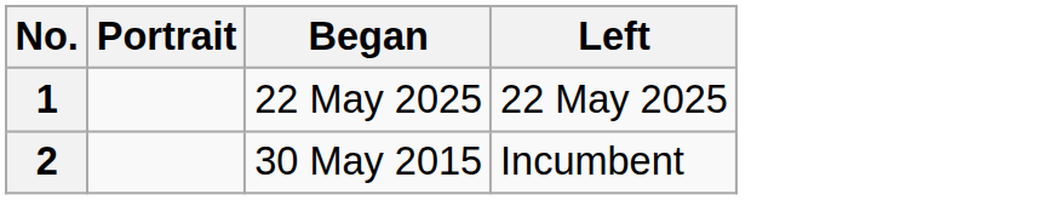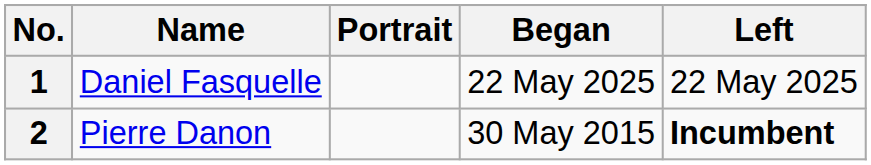 <table class="wikitable">
 <tr>
 <th>No.</th>
+<th>Name</th>
 <th>Portrait</th>
 <th>Began</th>
 <th>Left</th>
 </tr>
 <tr>
 <th>1</th>
+<td><a href='#'>Daniel Fasquelle</a></td>
 <td></td>
 <td>22 May 2025</td>
 <td>22 May 2025</td>
 </tr>
 <tr>
 <th>2</th>
+<td><a href='#'>Pierre Danon</a></td>
 <td></td>
 <td>30 May 2015</td>
-<td>Incumbent</td>
+<td><strong>Incumbent</strong></td>
 </tr>
 </table>
